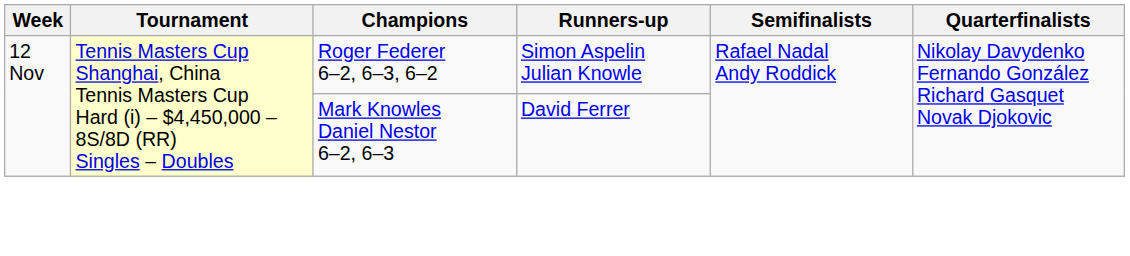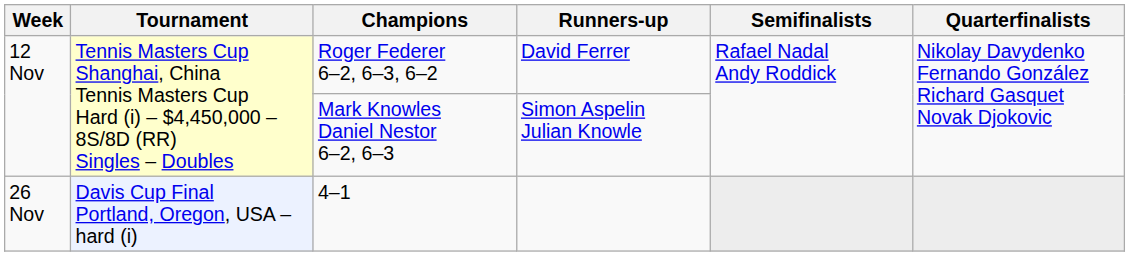 <table class=wikitable style=font-size:95%>
 <tr>
 <th style="width:48px;">Week</th>
 <th style="width:250px;">Tournament</th>
 <th style="width:200px;">Champions</th>
 <th style="width:200px;">Runners-up</th>
 <th style="width:190px;">Semifinalists</th>
 <th style="width:190px;">Quarterfinalists</th>
 </tr>
 <tr valign=top>
 <td rowspan=2>12 Nov</td>
 <td bgcolor="#ffffcc" rowspan=2><a href='#'>Tennis Masters Cup</a><br>  <a href='#'>Shanghai</a>, China<br>Tennis Masters Cup<br>Hard (i) – $4,450,000 – 8S/8D (RR)<br><a href='#'>Singles</a> – <a href='#'>Doubles</a></td>
 <td> <a href='#'>Roger Federer</a><br>6–2, 6–3, 6–2</td>
-<td> <a href='#'>Simon Aspelin</a><br> <a href='#'>Julian Knowle</a></td>
+<td> <a href='#'>David Ferrer</a></td>
 <td rowspan=2> <a href='#'>Rafael Nadal</a><br> <a href='#'>Andy Roddick</a></td>
 <td rowspan=2> <a href='#'>Nikolay Davydenko</a><br> <a href='#'>Fernando González</a> <br> <a href='#'>Richard Gasquet</a> <br> <a href='#'>Novak Djokovic</a></td>
 </tr>
 <tr valign=top>
 <td> <a href='#'>Mark Knowles</a><br> <a href='#'>Daniel Nestor</a><br> 6–2, 6–3</td>
-<td> <a href='#'>David Ferrer</a></td>
+<td> <a href='#'>Simon Aspelin</a><br> <a href='#'>Julian Knowle</a></td>
+</tr>
+<tr valign=top>
+<td rowspan=1>26 Nov</td>
+<td bgcolor=#ECF2FF rowspan=1><a href='#'>Davis Cup Final</a><br> <a href='#'>Portland, Oregon</a>, USA – hard (i)</td>
+<td> 4–1</td>
+<td></td>
+<td bgcolor="#ededed"></td>
+<td bgcolor="#ededed"></td>
 </tr>
 </table>
